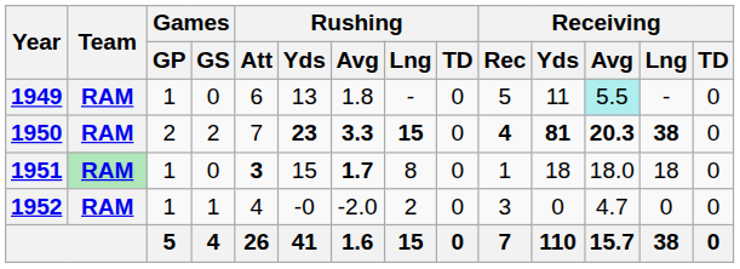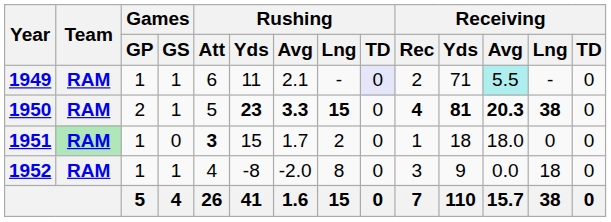 <table class="wikitable" style="text-align:center;">
 <tr>
 <th rowspan="2">Year</th>
 <th rowspan="2">Team</th>
 <th colspan="2">Games</th>
 <th colspan="5">Rushing</th>
 <th colspan="5">Receiving</th>
 </tr>
 <tr>
 <th>GP</th>
 <th>GS</th>
 <th>Att</th>
 <th>Yds</th>
 <th>Avg</th>
 <th>Lng</th>
 <th>TD</th>
 <th>Rec</th>
 <th>Yds</th>
 <th>Avg</th>
 <th>Lng</th>
 <th>TD</th>
 </tr>
 <tr>
 <th><a href='#'>1949</a></th>
 <th><a href='#'>RAM</a></th>
 <td>1</td>
-<td>0</td>
+<td>1</td>
 <td>6</td>
-<td>13</td>
-<td>1.8</td>
+<td>11</td>
+<td>2.1</td>
 <td>-</td>
-<td>0</td>
-<td>5</td>
-<td>11</td>
+<td style="background: lavender;">0</td>
+<td>2</td>
+<td>71</td>
 <td style="background: paleturquoise;">5.5</td>
 <td>-</td>
 <td>0</td>
 </tr>
 <tr>
 <th><a href='#'>1950</a></th>
 <th><a href='#'>RAM</a></th>
 <td>2</td>
-<td>2</td>
-<td>7</td>
+<td>1</td>
+<td>5</td>
 <td><strong>23</strong></td>
 <td><strong>3.3</strong></td>
 <td><strong>15</strong></td>
 <td>0</td>
 <td><strong>4</strong></td>
 <td><strong>81</strong></td>
 <td><strong>20.3</strong></td>
 <td><strong>38</strong></td>
 <td>0</td>
 </tr>
 <tr>
 <th><a href='#'>1951</a></th>
 <th style="background:#afe6ba; width:3em;"><a href='#'>RAM</a></th>
 <td>1</td>
 <td>0</td>
 <td><strong>3</strong></td>
 <td>15</td>
-<td><strong>1.7</strong></td>
-<td>8</td>
+<td>1.7</td>
+<td>2</td>
 <td>0</td>
 <td>1</td>
 <td>18</td>
 <td>18.0</td>
-<td>18</td>
+<td>0</td>
 <td>0</td>
 </tr>
 <tr>
 <th><a href='#'>1952</a></th>
 <th><a href='#'>RAM</a></th>
 <td>1</td>
 <td>1</td>
 <td>4</td>
-<td>-0</td>
+<td>-8</td>
 <td>-2.0</td>
-<td>2</td>
+<td>8</td>
 <td>0</td>
 <td>3</td>
-<td>0</td>
-<td>4.7</td>
-<td>0</td>
+<td>9</td>
+<td>0.0</td>
+<td>18</td>
 <td>0</td>
 </tr>
 <tr>
 <th colspan="2"></th>
 <th>5</th>
 <th>4</th>
 <th>26</th>
 <th>41</th>
 <th>1.6</th>
 <th>15</th>
 <th>0</th>
 <th>7</th>
 <th>110</th>
 <th>15.7</th>
 <th>38</th>
 <th>0</th>
 </tr>
 </table>
